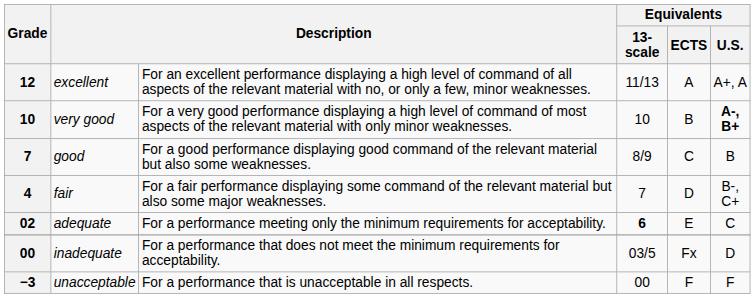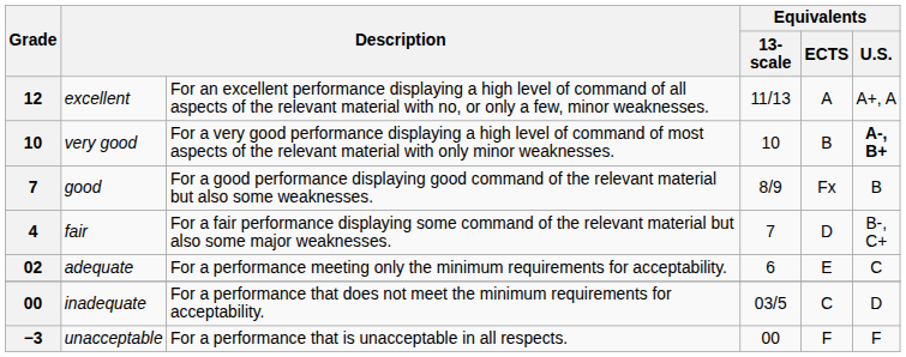 <table class="wikitable">
 <tr>
 <th rowspan="2">Grade</th>
 <th rowspan="2" colspan="2">Description</th>
 <th colspan="3">Equivalents</th>
 </tr>
 <tr>
 <th>13-scale</th>
 <th>ECTS</th>
 <th>U.S.</th>
 </tr>
 <tr>
 <th>12</th>
 <td><em>excellent</em></td>
 <td>For an excellent performance displaying a high level of command of all aspects of the relevant material with no, or only a few, minor weaknesses.</td>
 <td align="center">11/13</td>
 <td align="center">A</td>
 <td align="center">A+, A</td>
 </tr>
 <tr>
 <th>10</th>
 <td><em>very good</em></td>
 <td>For a very good performance displaying a high level of command of most aspects of the relevant material with only minor weaknesses.</td>
 <td align="center">10</td>
 <td align="center">B</td>
 <td align="center"><strong>A-, B+</strong></td>
 </tr>
 <tr>
 <th>7</th>
 <td><em>good</em></td>
 <td>For a good performance displaying good command of the relevant material but also some weaknesses.</td>
 <td align="center">8/9</td>
-<td align="center">C</td>
+<td align="center">Fx</td>
 <td align="center">B</td>
 </tr>
 <tr>
 <th>4</th>
 <td><em>fair</em></td>
 <td>For a fair performance displaying some command of the relevant material but also some major weaknesses.</td>
 <td align="center">7</td>
 <td align="center">D</td>
 <td align="center">B-, C+</td>
 </tr>
 <tr>
 <th>02</th>
 <td><em>adequate</em></td>
 <td>For a performance meeting only the minimum requirements for acceptability.</td>
-<td align="center"><strong>6</strong></td>
+<td align="center">6</td>
 <td align="center">E</td>
 <td align="center">C</td>
 </tr>
 <tr>
 </tr>
 <tr>
 <th>00</th>
 <td><em>inadequate</em></td>
 <td>For a performance that does not meet the minimum requirements for acceptability.</td>
 <td align="center">03/5</td>
-<td align="center">Fx</td>
+<td align="center">C</td>
 <td align="center">D</td>
 </tr>
 <tr>
 <th>−3</th>
 <td><em>unacceptable</em></td>
 <td>For a performance that is unacceptable in all respects.</td>
 <td align="center">00</td>
 <td align="center">F</td>
 <td align="center">F</td>
 </tr>
 </table>
